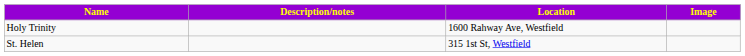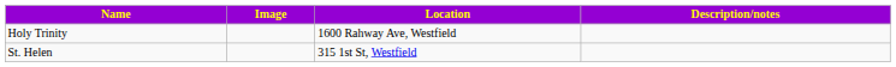 <table class="wikitable sortable" style="width:75%">
 <tr>
 <th style="background:darkviolet; color:yellow;" width="25%"><strong>Name</strong></th>
+<th style="background:darkviolet; color:yellow;" width="10%"><strong>Image</strong></th>
+<th style="background:darkviolet; color:yellow;" width="30%"><strong>Location</strong></th>
 <th style="background:darkviolet; color:yellow;" width="35%"><strong>Description/notes</strong></th>
-<th style="background:darkviolet; color:yellow;" width="30%"><strong>Location</strong></th>
-<th style="background:darkviolet; color:yellow;" width="10%"><strong>Image</strong></th>
 </tr>
 <tr>
 <td>Holy Trinity</td>
 <td></td>
 <td>1600 Rahway Ave, Westfield</td>
 <td></td>
 </tr>
 <tr>
 <td>St. Helen</td>
 <td></td>
 <td>315 1st St, <a href='#'>Westfield</a></td>
 <td></td>
 </tr>
 </table>
